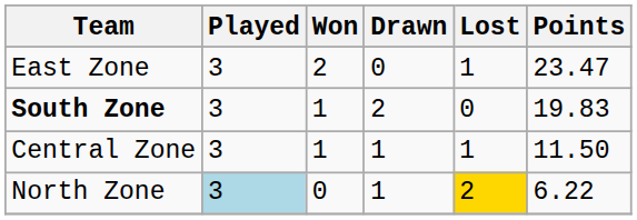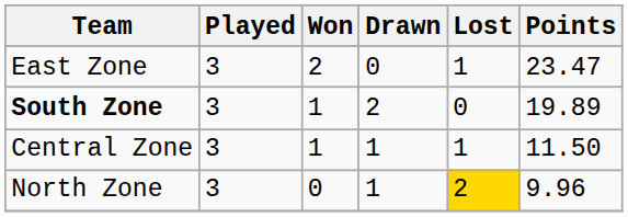 <table class="wikitable">
 <tr>
 <th>Team</th>
 <th>Played</th>
 <th>Won</th>
 <th>Drawn</th>
 <th>Lost</th>
 <th>Points</th>
 </tr>
 <tr>
 <td>East Zone</td>
 <td>3</td>
 <td>2</td>
 <td>0</td>
 <td>1</td>
 <td>23.47</td>
 </tr>
 <tr>
 <td><strong>South Zone</strong></td>
 <td>3</td>
 <td>1</td>
 <td>2</td>
 <td>0</td>
-<td>19.83</td>
+<td>19.89</td>
 </tr>
 <tr>
 <td>Central Zone</td>
 <td>3</td>
 <td>1</td>
 <td>1</td>
 <td>1</td>
 <td>11.50</td>
 </tr>
 <tr>
 <td>North Zone</td>
-<td style="background: lightblue;">3</td>
+<td>3</td>
 <td>0</td>
 <td>1</td>
 <td style="background: gold;">2</td>
-<td>6.22</td>
+<td>9.96</td>
 </tr>
 <tr>
 </tr>
 </table>
